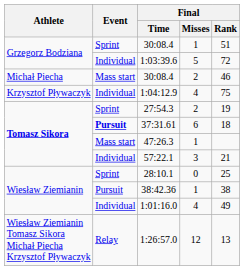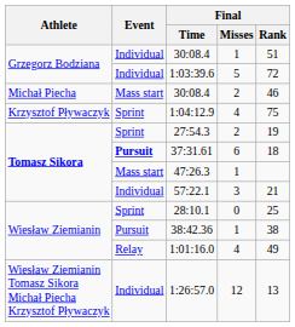 <table class="wikitable" style="font-size:90%">
 <tr>
 <th rowspan="2">Athlete</th>
 <th rowspan="2">Event</th>
 <th colspan="3">Final</th>
 </tr>
 <tr>
 <th>Time</th>
 <th>Misses</th>
 <th>Rank</th>
 </tr>
 <tr>
 <td rowspan=2><a href='#'>Grzegorz Bodziana</a></td>
-<td><a href='#'>Sprint</a></td>
+<td><a href='#'>Individual</a></td>
 <td align="center">30:08.4</td>
 <td align="center">1</td>
 <td align="center">51</td>
 </tr>
 <tr>
 <td><a href='#'>Individual</a></td>
 <td align="center">1:03:39.6</td>
 <td align="center">5</td>
 <td align="center">72</td>
 </tr>
 <tr>
 <td><a href='#'>Michał Piecha</a></td>
 <td><a href='#'>Mass start</a></td>
 <td align="center">30:08.4</td>
 <td align="center">2</td>
 <td align="center">46</td>
 </tr>
 <tr>
 <td><a href='#'>Krzysztof Pływaczyk</a></td>
-<td><a href='#'>Individual</a></td>
+<td><a href='#'>Sprint</a></td>
 <td align="center">1:04:12.9</td>
 <td align="center">4</td>
 <td align="center">75</td>
 </tr>
 <tr>
 <td rowspan=4><strong><a href='#'>Tomasz Sikora</a></strong></td>
 <td><a href='#'>Sprint</a></td>
 <td align="center">27:54.3</td>
 <td align="center">2</td>
 <td align="center">19</td>
 </tr>
 <tr>
 <td><strong><a href='#'>Pursuit</a></strong></td>
 <td align="center">37:31.61</td>
 <td align="center">6</td>
 <td align="center">18</td>
 </tr>
 <tr>
 <td><a href='#'>Mass start</a></td>
 <td align="center">47:26.3</td>
 <td align="center">1</td>
 <td align="center"></td>
 </tr>
 <tr>
 <td><a href='#'>Individual</a></td>
 <td align="center">57:22.1</td>
 <td align="center">3</td>
 <td align="center">21</td>
 </tr>
 <tr>
 <td rowspan=3><a href='#'>Wiesław Ziemianin</a></td>
 <td><a href='#'>Sprint</a></td>
 <td align="center">28:10.1</td>
 <td align="center">0</td>
 <td align="center">25</td>
 </tr>
 <tr>
 <td><a href='#'>Pursuit</a></td>
 <td align="center">38:42.36</td>
 <td align="center">1</td>
 <td align="center">38</td>
 </tr>
 <tr>
-<td><a href='#'>Individual</a></td>
+<td><a href='#'>Relay</a></td>
 <td align="center">1:01:16.0</td>
 <td align="center">4</td>
 <td align="center">49</td>
 </tr>
 <tr>
 <td><a href='#'>Wiesław Ziemianin</a><br><a href='#'>Tomasz Sikora</a><br><a href='#'>Michał Piecha</a><br><a href='#'>Krzysztof Pływaczyk</a></td>
-<td><a href='#'>Relay</a></td>
+<td><a href='#'>Individual</a></td>
 <td align="center">1:26:57.0</td>
 <td align="center">12</td>
 <td align="center">13</td>
 </tr>
 </table>
